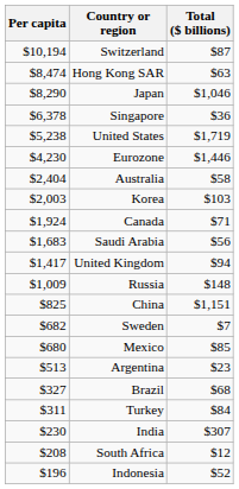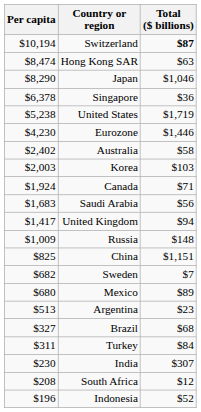 <table style="text-align: right;" class="wikitable sortable col2left">
 <tr>
 <th>Per capita</th>
 <th>Country or<br>region</th>
 <th>Total<br>($ billions)</th>
 </tr>
 <tr>
 <td>$10,194</td>
 <td>Switzerland</td>
-<td>$87</td>
+<td><strong>$87</strong></td>
 </tr>
 <tr>
 <td>$8,474</td>
 <td>Hong Kong SAR</td>
 <td>$63</td>
 </tr>
 <tr>
 <td>$8,290</td>
 <td>Japan</td>
 <td>$1,046</td>
 </tr>
 <tr>
 <td>$6,378</td>
 <td>Singapore</td>
 <td>$36</td>
 </tr>
 <tr>
 <td>$5,238</td>
 <td>United States</td>
 <td>$1,719</td>
 </tr>
 <tr>
 <td>$4,230</td>
 <td>Eurozone</td>
 <td>$1,446</td>
 </tr>
 <tr>
-<td>$2,404</td>
+<td>$2,402</td>
 <td>Australia</td>
 <td>$58</td>
 </tr>
 <tr>
 <td>$2,003</td>
 <td>Korea</td>
 <td>$103</td>
 </tr>
 <tr>
 <td>$1,924</td>
 <td>Canada</td>
 <td>$71</td>
 </tr>
 <tr>
 <td>$1,683</td>
 <td>Saudi Arabia</td>
 <td>$56</td>
 </tr>
 <tr>
 <td>$1,417</td>
 <td>United Kingdom</td>
 <td>$94</td>
 </tr>
 <tr>
 <td>$1,009</td>
 <td>Russia</td>
 <td>$148</td>
 </tr>
 <tr>
 <td>$825</td>
 <td>China</td>
 <td>$1,151</td>
 </tr>
 <tr>
 <td>$682</td>
 <td>Sweden</td>
 <td>$7</td>
 </tr>
 <tr>
 <td>$680</td>
 <td>Mexico</td>
-<td>$85</td>
+<td>$89</td>
 </tr>
 <tr>
 <td>$513</td>
 <td>Argentina</td>
 <td>$23</td>
 </tr>
 <tr>
 <td>$327</td>
 <td>Brazil</td>
 <td>$68</td>
 </tr>
 <tr>
 <td>$311</td>
 <td>Turkey</td>
 <td>$84</td>
 </tr>
 <tr>
 <td>$230</td>
 <td>India</td>
 <td>$307</td>
 </tr>
 <tr>
 <td>$208</td>
 <td>South Africa</td>
 <td>$12</td>
 </tr>
 <tr>
 <td>$196</td>
 <td>Indonesia</td>
 <td>$52</td>
 </tr>
 </table>
